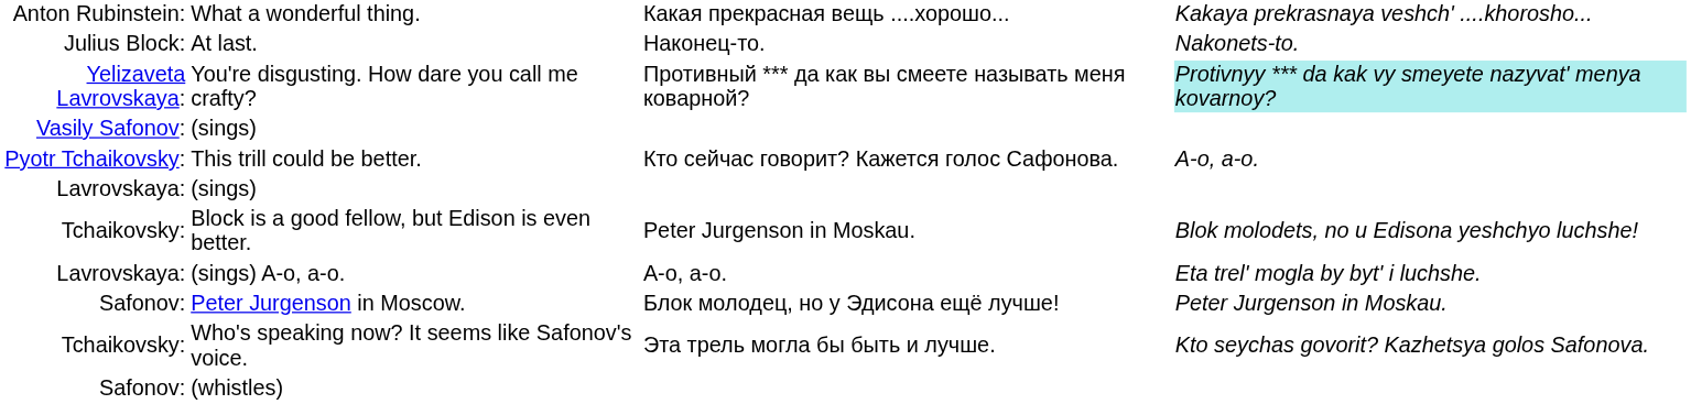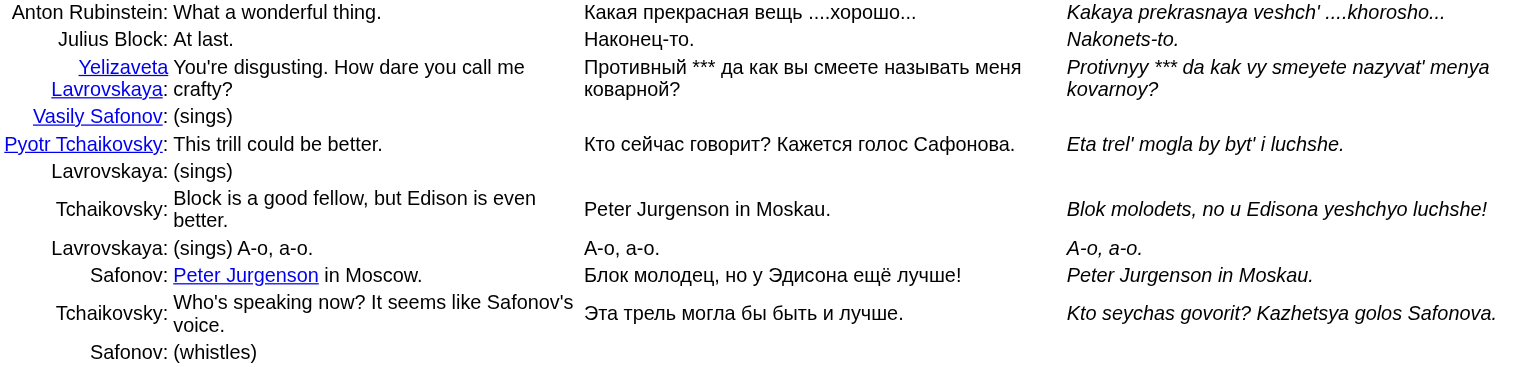 <table>
 <tr>
 <td align="right">Anton Rubinstein:</td>
 <td>What a wonderful thing.</td>
 <td>Какая прекрасная вещь ....хорошо... </td>
 <td><em>Kakaya prekrasnaya veshch' ....khorosho...</em></td>
 </tr>
 <tr>
 <td align="right">Julius Block:</td>
 <td>At last.</td>
 <td>Наконец-то.</td>
 <td><em>Nakonets-to.</em></td>
 </tr>
 <tr>
 <td align="right"><a href='#'>Yelizaveta Lavrovskaya</a>:</td>
 <td>You're disgusting. How dare you call me crafty?</td>
 <td>Противный *** да как вы смеете называть меня коварной?</td>
-<td style="background: paleturquoise;"><em>Protivnyy *** da kak vy smeyete nazyvat' menya kovarnoy?</em></td>
+<td><em>Protivnyy *** da kak vy smeyete nazyvat' menya kovarnoy?</em></td>
 </tr>
 <tr>
 <td align="right"><a href='#'>Vasily Safonov</a>:</td>
 <td>(sings)</td>
 <td></td>
 <td></td>
 </tr>
 <tr>
 <td align="right"><a href='#'>Pyotr Tchaikovsky</a>:</td>
 <td>This trill could be better.</td>
 <td>Кто сейчас говорит? Кажется голос Сафонова.</td>
-<td><em>A-o, a-o.</em></td>
+<td><em>Eta trel' mogla by byt' i luchshe.</em></td>
 </tr>
 <tr>
 <td align="right">Lavrovskaya:</td>
 <td>(sings)</td>
 <td></td>
 <td></td>
 </tr>
 <tr>
 <td align="right">Tchaikovsky:</td>
 <td>Block is a good fellow, but Edison is even better.</td>
 <td>Peter Jurgenson in Moskau. </td>
 <td><em>Blok molodets, no u Edisona yeshchyo luchshe!</em></td>
 </tr>
 <tr>
 <td align="right">Lavrovskaya:</td>
 <td>(sings) A-o, a-o.</td>
 <td>А-о, а-о.</td>
-<td><em>Eta trel' mogla by byt' i luchshe.</em></td>
+<td><em>A-o, a-o.</em></td>
 </tr>
 <tr>
 <td align="right">Safonov:</td>
 <td><a href='#'>Peter Jurgenson</a> in Moscow.</td>
 <td>Блок молодец, но у Эдисона ещё лучше!</td>
 <td><em>Peter Jurgenson in Moskau.</em></td>
 </tr>
 <tr>
 <td align="right">Tchaikovsky:</td>
 <td>Who's speaking now? It seems like Safonov's voice.</td>
 <td>Эта трель могла бы быть и лучше.</td>
 <td><em>Kto seychas govorit? Kazhetsya golos Safonova.</em></td>
 </tr>
 <tr>
 <td align="right">Safonov:</td>
 <td>(whistles)</td>
 <td></td>
 <td></td>
 </tr>
 </table>
